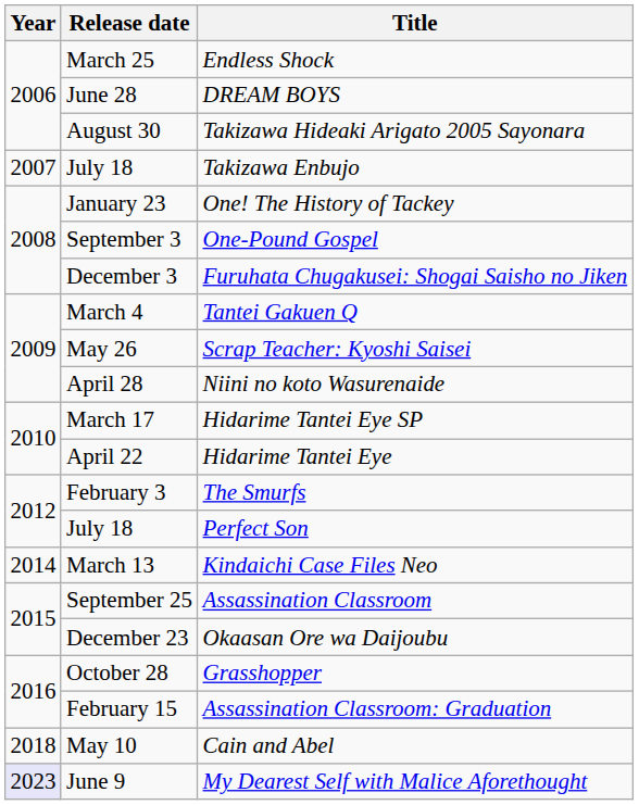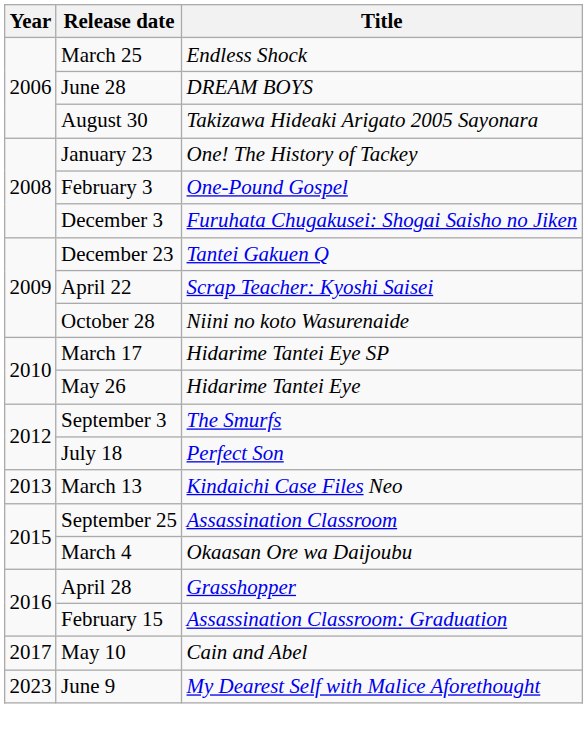 <table class="wikitable">
 <tr>
 <th>Year</th>
 <th>Release date</th>
 <th>Title</th>
 </tr>
 <tr>
 <td rowspan="3">2006</td>
 <td>March 25</td>
 <td><em>Endless Shock</em></td>
 </tr>
 <tr>
 <td>June 28</td>
 <td><em>DREAM BOYS</em></td>
 </tr>
 <tr>
 <td>August 30</td>
 <td><em>Takizawa Hideaki Arigato 2005 Sayonara</em></td>
 </tr>
 <tr>
-<td>2007</td>
-<td>July 18</td>
-<td><em>Takizawa Enbujo</em></td>
-</tr>
-<tr>
 <td rowspan="3">2008</td>
 <td>January 23</td>
 <td><em>One! The History of Tackey</em></td>
 </tr>
 <tr>
-<td>September 3</td>
+<td>February 3</td>
 <td><em><a href='#'>One-Pound Gospel</a></em></td>
 </tr>
 <tr>
 <td>December 3</td>
 <td><em><a href='#'>Furuhata Chugakusei: Shogai Saisho no Jiken</a></em></td>
 </tr>
 <tr>
 <td rowspan="3">2009</td>
-<td>March 4</td>
+<td>December 23</td>
 <td><em><a href='#'>Tantei Gakuen Q</a></em></td>
 </tr>
 <tr>
-<td>May 26</td>
+<td>April 22</td>
 <td><em><a href='#'>Scrap Teacher: Kyoshi Saisei</a></em></td>
 </tr>
 <tr>
-<td>April 28</td>
+<td>October 28</td>
 <td><em>Niini no koto Wasurenaide</em></td>
 </tr>
 <tr>
 <td rowspan="2">2010</td>
 <td>March 17</td>
 <td><em>Hidarime Tantei Eye SP</em></td>
 </tr>
 <tr>
-<td>April 22</td>
+<td>May 26</td>
 <td><em>Hidarime Tantei Eye</em></td>
 </tr>
 <tr>
 <td rowspan="2">2012</td>
-<td>February 3</td>
+<td>September 3</td>
 <td><em><a href='#'>The Smurfs</a></em></td>
 </tr>
 <tr>
 <td>July 18</td>
 <td><em><a href='#'>Perfect Son</a></em></td>
 </tr>
 <tr>
-<td>2014</td>
+<td>2013</td>
 <td>March 13</td>
 <td><em><a href='#'>Kindaichi Case Files</a> Neo</em></td>
 </tr>
 <tr>
 <td rowspan="2">2015</td>
 <td>September 25</td>
 <td><em><a href='#'>Assassination Classroom</a></em></td>
 </tr>
 <tr>
-<td>December 23</td>
+<td>March 4</td>
 <td><em>Okaasan Ore wa Daijoubu</em></td>
 </tr>
 <tr>
 <td rowspan="2">2016</td>
-<td>October 28</td>
+<td>April 28</td>
 <td><em><a href='#'>Grasshopper</a></em></td>
 </tr>
 <tr>
 <td>February 15</td>
 <td><em><a href='#'>Assassination Classroom: Graduation</a></em></td>
 </tr>
 <tr>
-<td>2018</td>
+<td>2017</td>
 <td>May 10</td>
 <td><em>Cain and Abel</em></td>
 </tr>
 <tr>
-<td style="background: lavender;">2023</td>
+<td>2023</td>
 <td>June 9</td>
 <td><em><a href='#'>My Dearest Self with Malice Aforethought</a></em></td>
 </tr>
 </table>
